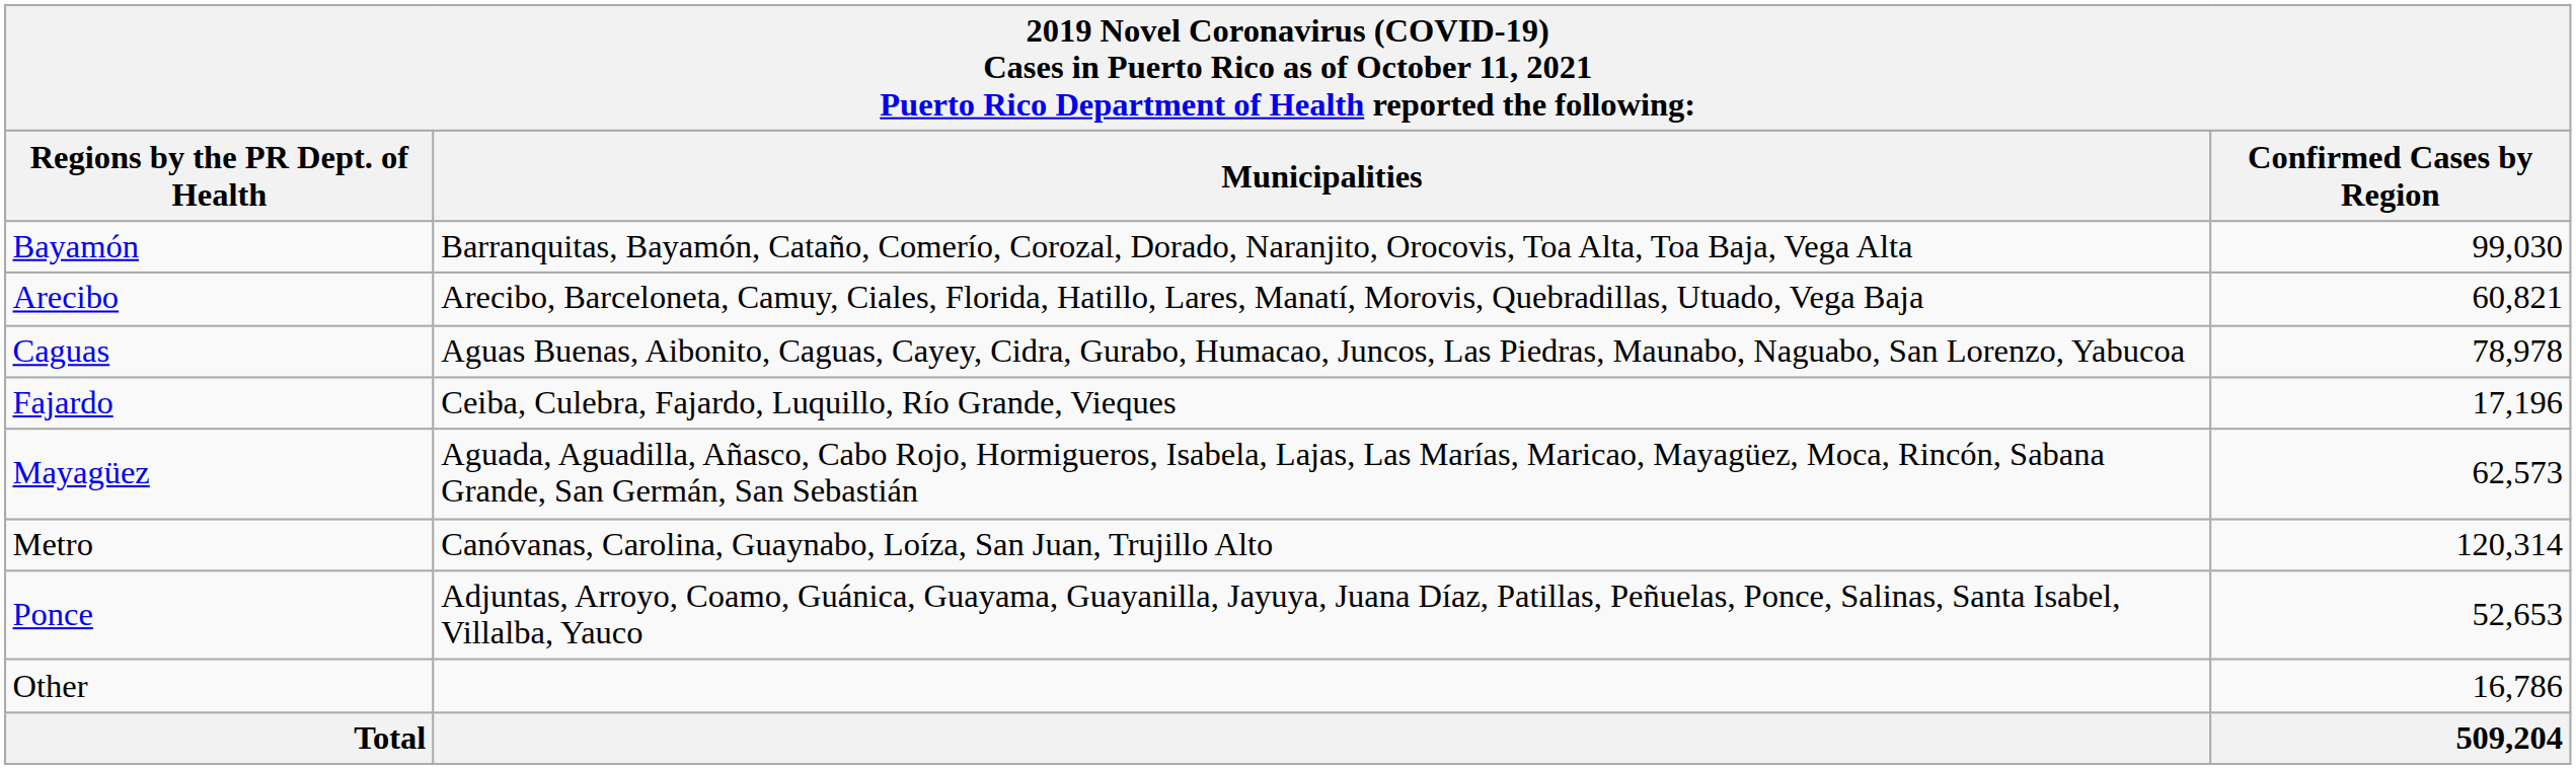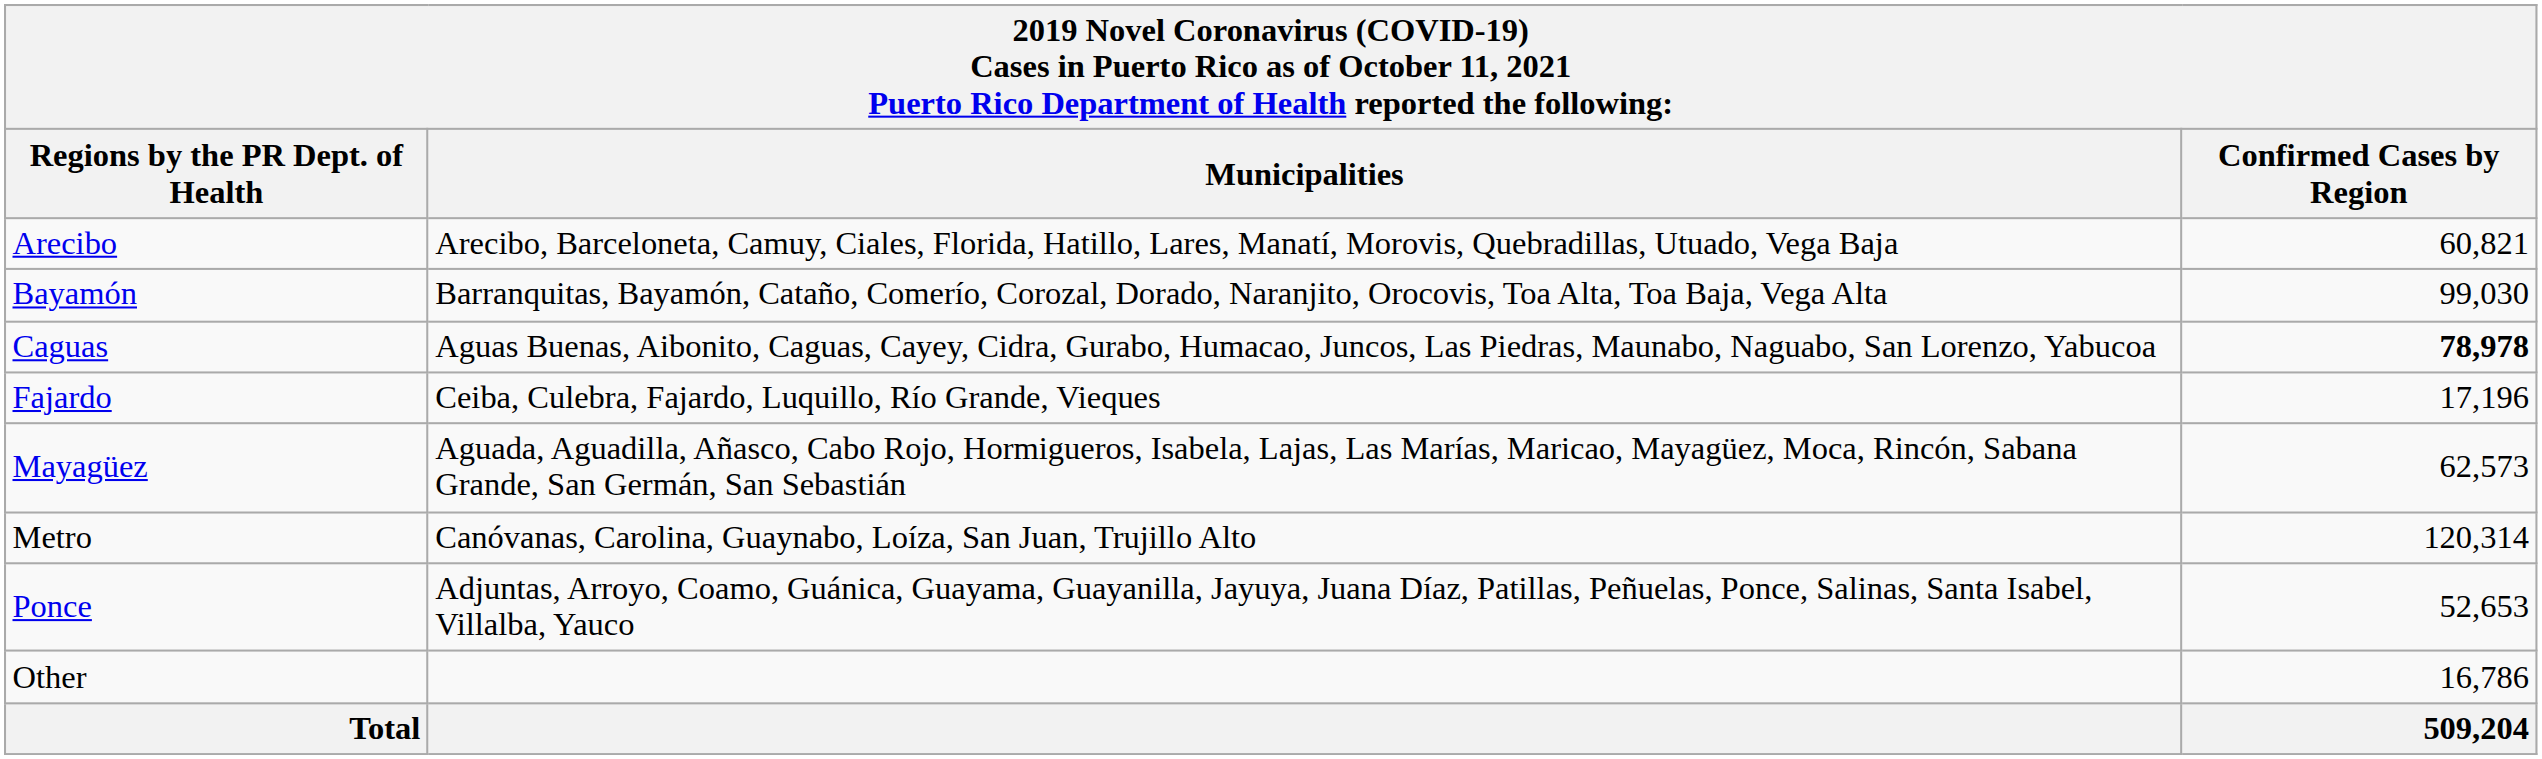 <table class="wikitable sortable" style="text-align:right">
 <tr>
 <th colspan="3">2019 Novel Coronavirus (COVID-19) <br>Cases in Puerto Rico as of October 11, 2021<br>  <a href='#'>Puerto Rico Department of Health</a> reported the following:</th>
 </tr>
 <tr>
 <th scope="col">Regions by the PR Dept. of Health</th>
 <th>Municipalities</th>
 <th>Confirmed Cases by Region</th>
 </tr>
 <tr>
+<td style="text-align:left;"><a href='#'>Arecibo</a></td>
+<td style="text-align:left;">Arecibo, Barceloneta, Camuy, Ciales, Florida, Hatillo, Lares, Manatí, Morovis, Quebradillas, Utuado, Vega Baja</td>
+<td>60,821</td>
+</tr>
+<tr>
 <td style="text-align:left;"><a href='#'>Bayamón</a></td>
 <td style="text-align:left;">Barranquitas, Bayamón, Cataño, Comerío, Corozal, Dorado, Naranjito, Orocovis, Toa Alta, Toa Baja, Vega Alta</td>
 <td>99,030</td>
 </tr>
 <tr>
-<td style="text-align:left;"><a href='#'>Arecibo</a></td>
-<td style="text-align:left;">Arecibo, Barceloneta, Camuy, Ciales, Florida, Hatillo, Lares, Manatí, Morovis, Quebradillas, Utuado, Vega Baja</td>
-<td>60,821</td>
-</tr>
-<tr>
 <td style="text-align:left;"><a href='#'>Caguas</a></td>
 <td style="text-align:left;">Aguas Buenas, Aibonito, Caguas, Cayey, Cidra, Gurabo, Humacao, Juncos, Las Piedras, Maunabo, Naguabo, San Lorenzo, Yabucoa</td>
-<td>78,978</td>
+<td><strong>78,978</strong></td>
 </tr>
 <tr>
 <td style="text-align:left;"><a href='#'>Fajardo</a></td>
 <td style="text-align:left;">Ceiba, Culebra, Fajardo, Luquillo, Río Grande, Vieques</td>
 <td>17,196</td>
 </tr>
 <tr>
 <td style="text-align:left;"><a href='#'>Mayagüez</a></td>
 <td style="text-align:left;">Aguada, Aguadilla, Añasco, Cabo Rojo, Hormigueros, Isabela, Lajas, Las Marías, Maricao, Mayagüez, Moca, Rincón, Sabana Grande, San Germán, San Sebastián</td>
 <td>62,573</td>
 </tr>
 <tr>
 <td style="text-align:left;">Metro</td>
 <td style="text-align:left;">Canóvanas, Carolina, Guaynabo, Loíza, San Juan, Trujillo Alto</td>
 <td>120,314</td>
 </tr>
 <tr>
 <td style="text-align:left;"><a href='#'>Ponce</a></td>
 <td style="text-align:left;">Adjuntas, Arroyo, Coamo, Guánica, Guayama, Guayanilla, Jayuya, Juana Díaz, Patillas, Peñuelas, Ponce, Salinas, Santa Isabel, Villalba, Yauco</td>
 <td>52,653</td>
 </tr>
 <tr>
 <td style="text-align:left;">Other</td>
 <td></td>
 <td>16,786</td>
 </tr>
 <tr class="sortbottom">
 <th style="text-align:right;">Total</th>
 <th></th>
 <th style="text-align:right;">509,204</th>
 </tr>
 </table>
